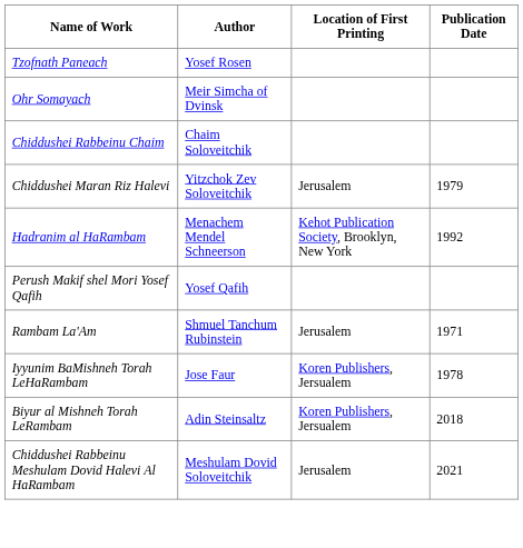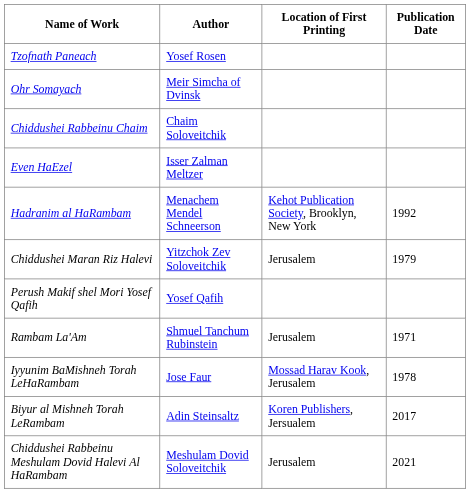 <table class="toccolours" border="1" cellpadding="8" style="border-collapse: collapse;">
 <tr>
 <th>Name of Work</th>
 <th>Author</th>
 <th>Location of First Printing</th>
 <th>Publication Date</th>
 </tr>
 <tr>
 <td><em><a href='#'>Tzofnath Paneach</a></em></td>
 <td><a href='#'>Yosef Rosen</a></td>
 <td></td>
 <td></td>
 </tr>
 <tr>
 <td><em><a href='#'>Ohr Somayach</a></em></td>
 <td><a href='#'>Meir Simcha of Dvinsk</a></td>
 <td></td>
 <td></td>
 </tr>
 <tr>
 <td><em><a href='#'>Chiddushei Rabbeinu Chaim</a></em></td>
 <td><a href='#'>Chaim Soloveitchik</a></td>
 <td></td>
 <td></td>
 </tr>
 <tr>
-<td><em>Chiddushei Maran Riz Halevi</em></td>
-<td><a href='#'>Yitzchok Zev Soloveitchik</a></td>
-<td>Jerusalem</td>
-<td>1979</td>
+<td><em><a href='#'>Even HaEzel</a></em></td>
+<td><a href='#'>Isser Zalman Meltzer</a></td>
+<td></td>
+<td></td>
 </tr>
 <tr>
 <td><em><a href='#'>Hadranim al HaRambam</a></em></td>
 <td><a href='#'>Menachem Mendel Schneerson</a></td>
 <td><a href='#'>Kehot Publication Society</a>, Brooklyn, New York</td>
 <td>1992</td>
+</tr>
+<tr>
+<td><em>Chiddushei Maran Riz Halevi</em></td>
+<td><a href='#'>Yitzchok Zev Soloveitchik</a></td>
+<td>Jerusalem</td>
+<td>1979</td>
 </tr>
 <tr>
 <td><em>Perush Makif shel Mori Yosef Qafih</em></td>
 <td><a href='#'>Yosef Qafih</a></td>
 <td></td>
 <td></td>
 </tr>
 <tr>
 <td><em>Rambam La'Am</em></td>
 <td><a href='#'>Shmuel Tanchum Rubinstein</a></td>
 <td>Jerusalem</td>
 <td>1971</td>
 </tr>
 <tr>
 <td><em>Iyyunim BaMishneh Torah LeHaRambam</em></td>
 <td><a href='#'>Jose Faur</a></td>
-<td><a href='#'>Koren Publishers</a>, Jersualem</td>
+<td><a href='#'>Mossad Harav Kook</a>, Jerusalem</td>
 <td>1978</td>
 </tr>
 <tr>
 <td><em>Biyur al Mishneh Torah LeRambam</em></td>
 <td><a href='#'>Adin Steinsaltz</a></td>
 <td><a href='#'>Koren Publishers</a>, Jersualem</td>
-<td>2018</td>
+<td>2017</td>
 </tr>
 <tr>
 <td><em>Chiddushei Rabbeinu Meshulam Dovid Halevi Al HaRambam</em></td>
 <td><a href='#'>Meshulam Dovid Soloveitchik</a></td>
 <td>Jerusalem</td>
 <td>2021</td>
 </tr>
 </table>
